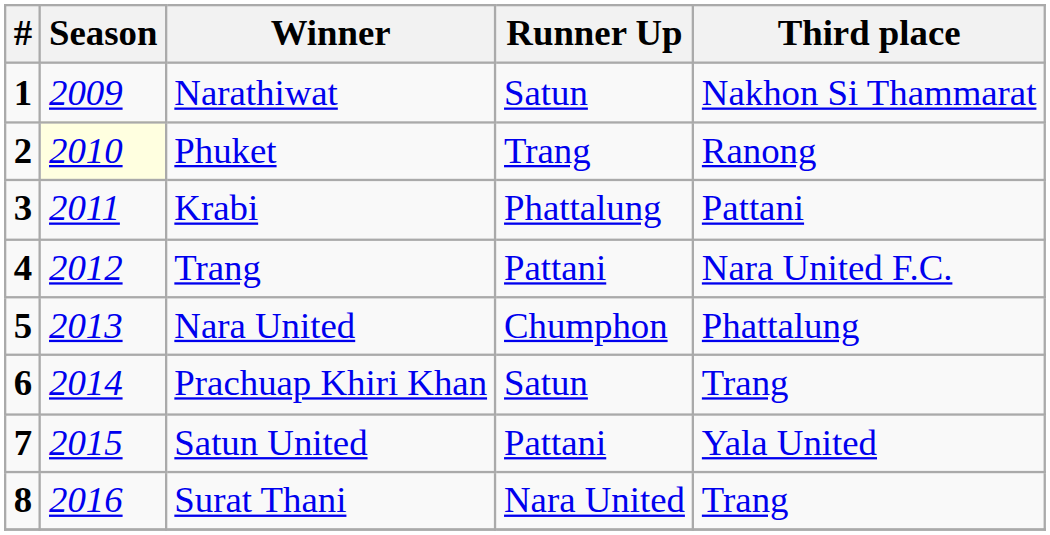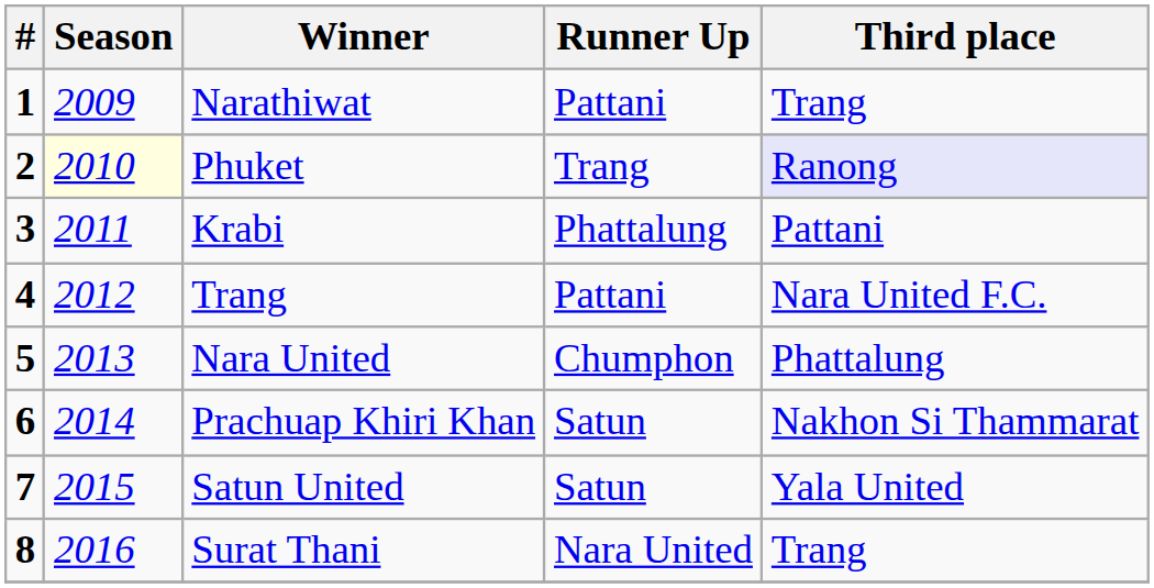 <table class="wikitable">
 <tr>
 <th>#</th>
 <th>Season</th>
 <th>Winner</th>
 <th>Runner Up</th>
 <th>Third place</th>
 </tr>
 <tr>
 <td><strong>1</strong></td>
 <td><em><a href='#'>2009</a></em></td>
 <td><a href='#'>Narathiwat</a></td>
-<td><a href='#'>Satun</a></td>
-<td><a href='#'>Nakhon Si Thammarat</a></td>
+<td><a href='#'>Pattani</a></td>
+<td><a href='#'>Trang</a></td>
 </tr>
 <tr>
 <td><strong>2</strong></td>
 <td style="background: lightyellow;"><em><a href='#'>2010</a></em></td>
 <td><a href='#'>Phuket</a></td>
 <td><a href='#'>Trang</a></td>
-<td><a href='#'>Ranong</a></td>
+<td style="background: lavender;"><a href='#'>Ranong</a></td>
 </tr>
 <tr>
 <td><strong>3</strong></td>
 <td><em><a href='#'>2011</a></em></td>
 <td><a href='#'>Krabi</a></td>
 <td><a href='#'>Phattalung</a></td>
 <td><a href='#'>Pattani</a></td>
 </tr>
 <tr>
 <td><strong>4</strong></td>
 <td><em><a href='#'>2012</a></em></td>
 <td><a href='#'>Trang</a></td>
 <td><a href='#'>Pattani</a></td>
 <td><a href='#'>Nara United F.C.</a></td>
 </tr>
 <tr>
 <td><strong>5</strong></td>
 <td><em><a href='#'>2013</a></em></td>
 <td><a href='#'>Nara United</a></td>
 <td><a href='#'>Chumphon</a></td>
 <td><a href='#'>Phattalung</a></td>
 </tr>
 <tr>
 <td><strong>6</strong></td>
 <td><em><a href='#'>2014</a></em></td>
 <td><a href='#'>Prachuap Khiri Khan</a></td>
 <td><a href='#'>Satun</a></td>
-<td><a href='#'>Trang</a></td>
+<td><a href='#'>Nakhon Si Thammarat</a></td>
 </tr>
 <tr>
 <td><strong>7</strong></td>
 <td><em><a href='#'>2015</a></em></td>
 <td><a href='#'>Satun United</a></td>
-<td><a href='#'>Pattani</a></td>
+<td><a href='#'>Satun</a></td>
 <td><a href='#'>Yala United</a></td>
 </tr>
 <tr>
 <td><strong>8</strong></td>
 <td><em><a href='#'>2016</a></em></td>
 <td><a href='#'>Surat Thani</a></td>
 <td><a href='#'>Nara United</a></td>
 <td><a href='#'>Trang</a></td>
 </tr>
 <tr>
 </tr>
 </table>
